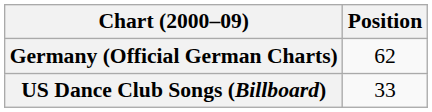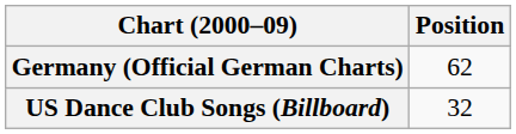 <table class="wikitable sortable plainrowheaders" style="text-align:center;">
 <tr>
 <th scope="col">Chart (2000–09)</th>
 <th scope="col">Position</th>
 </tr>
 <tr>
 <th scope="row">Germany (Official German Charts)</th>
 <td>62</td>
 </tr>
 <tr>
 <th scope="row">US Dance Club Songs (<em>Billboard</em>)</th>
-<td>33</td>
+<td>32</td>
 </tr>
 </table>
